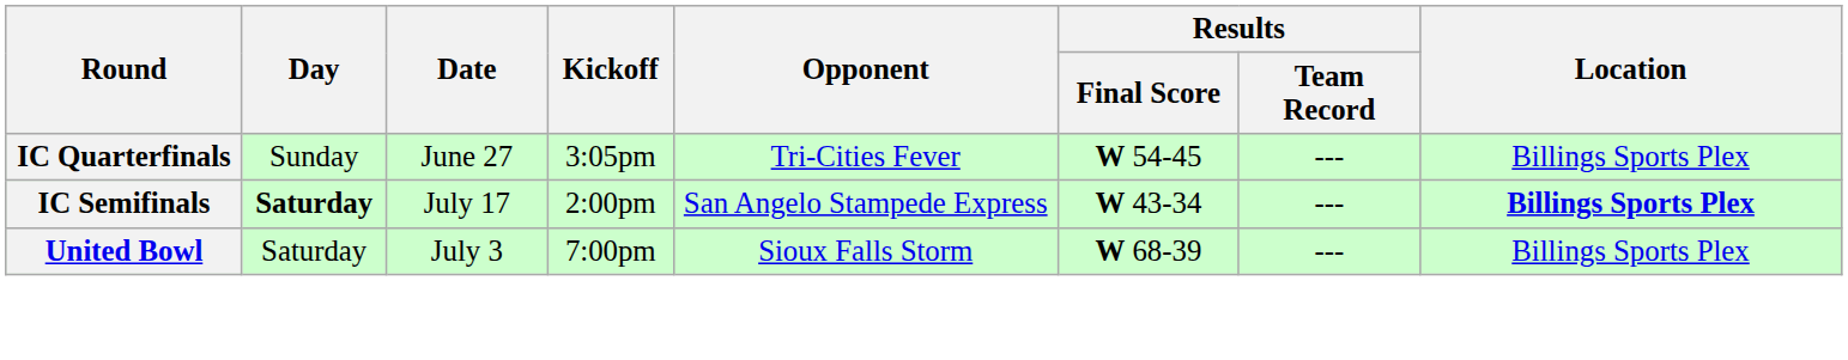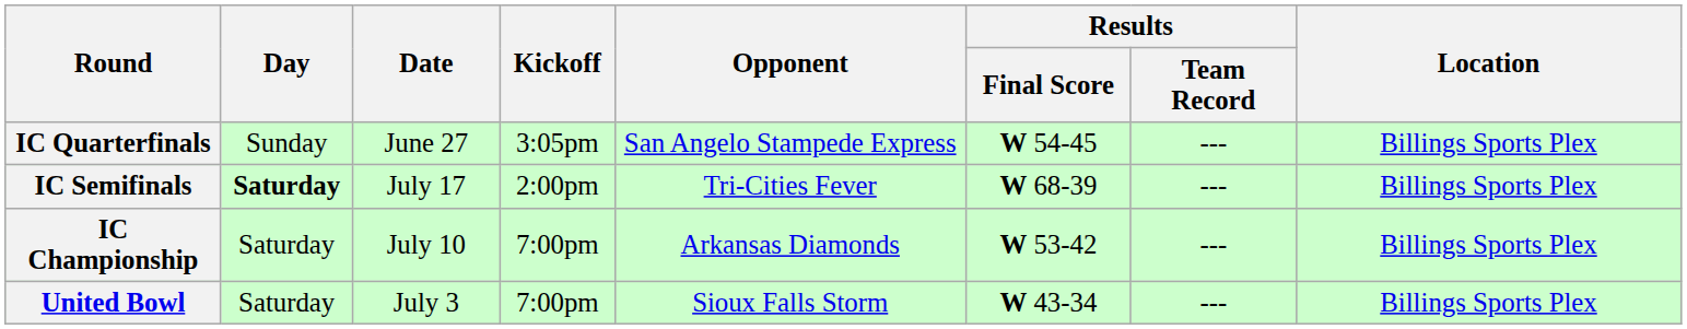 <table class="wikitable">
 <tr>
 <th rowspan="2" width="120">Round</th>
 <th rowspan="2" width="70">Day</th>
 <th rowspan="2" width="80">Date</th>
 <th rowspan="2" width="60">Kickoff</th>
 <th rowspan="2" width="200">Opponent</th>
 <th colspan="2" width="180">Results</th>
 <th rowspan="2" width="220">Location</th>
 </tr>
 <tr>
 <th width="90">Final Score</th>
 <th width="90">Team Record</th>
 </tr>
 <tr align="center" bgcolor="#CCFFCC">
 <th>IC Quarterfinals</th>
 <td align="center">Sunday</td>
 <td align="center">June 27</td>
 <td align="center">3:05pm</td>
-<td align="center"><a href='#'>Tri-Cities Fever</a></td>
+<td align="center"><a href='#'>San Angelo Stampede Express</a></td>
 <td align="center"><strong>W</strong> 54-45</td>
 <td align="center">---</td>
 <td align="center"><a href='#'>Billings Sports Plex</a></td>
 </tr>
 <tr align="center" bgcolor="#CCFFCC">
 <th>IC Semifinals</th>
 <td align="center"><strong>Saturday</strong></td>
 <td align="center">July 17</td>
 <td align="center">2:00pm</td>
-<td align="center"><a href='#'>San Angelo Stampede Express</a></td>
-<td align="center"><strong>W</strong> 43-34</td>
+<td align="center"><a href='#'>Tri-Cities Fever</a></td>
+<td align="center"><strong>W</strong> 68-39</td>
 <td align="center">---</td>
-<td align="center"><strong><a href='#'>Billings Sports Plex</a></strong></td>
+<td align="center"><a href='#'>Billings Sports Plex</a></td>
+</tr>
+<tr align="center" bgcolor="#CCFFCC">
+<th>IC Championship</th>
+<td align="center">Saturday</td>
+<td align="center">July 10</td>
+<td align="center">7:00pm</td>
+<td align="center"><a href='#'>Arkansas Diamonds</a></td>
+<td align="center"><strong>W</strong> 53-42</td>
+<td align="center">---</td>
+<td align="center"><a href='#'>Billings Sports Plex</a></td>
 </tr>
 <tr align="center" bgcolor="#CCFFCC">
 <th><a href='#'>United Bowl</a></th>
 <td align="center">Saturday</td>
 <td align="center">July 3</td>
 <td align="center">7:00pm</td>
 <td align="center"><a href='#'>Sioux Falls Storm</a></td>
-<td align="center"><strong>W</strong> 68-39</td>
+<td align="center"><strong>W</strong> 43-34</td>
 <td align="center">---</td>
 <td align="center"><a href='#'>Billings Sports Plex</a></td>
 </tr>
 </table>
